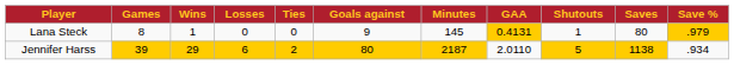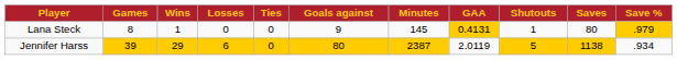 <table class="wikitable" width="80%">
 <tr align="center"  style=" background:#AF1E2D;color:#FFC61E;">
 <td><strong>Player</strong></td>
 <td><strong>Games</strong></td>
 <td><strong>Wins</strong></td>
 <td><strong>Losses</strong></td>
 <td><strong>Ties</strong></td>
 <td><strong>Goals against</strong></td>
 <td><strong>Minutes</strong></td>
 <td><strong>GAA</strong></td>
 <td><strong>Shutouts</strong></td>
 <td><strong>Saves</strong></td>
 <td><strong>Save %</strong></td>
 </tr>
 <tr align="center" bgcolor="">
 <td>Lana Steck</td>
 <td>8</td>
 <td>1</td>
 <td>0</td>
 <td>0</td>
 <td>9</td>
 <td>145</td>
 <td bgcolor="#FFCC00">0.4131</td>
 <td>1</td>
 <td>80</td>
 <td bgcolor="#FFCC00">.979</td>
 </tr>
 <tr align="center" bgcolor="">
 <td>Jennifer Harss</td>
 <td bgcolor="#FFCC00">39</td>
 <td bgcolor="#FFCC00">29</td>
 <td bgcolor="#FFCC00">6</td>
-<td bgcolor="#FFCC00">2</td>
+<td bgcolor="#FFCC00">0</td>
 <td bgcolor="#FFCC00">80</td>
-<td bgcolor="#FFCC00">2187</td>
-<td>2.0110</td>
+<td bgcolor="#FFCC00">2387</td>
+<td>2.0119</td>
 <td bgcolor="#FFCC00">5</td>
 <td bgcolor="#FFCC00">1138</td>
 <td>.934</td>
 </tr>
 </table>
